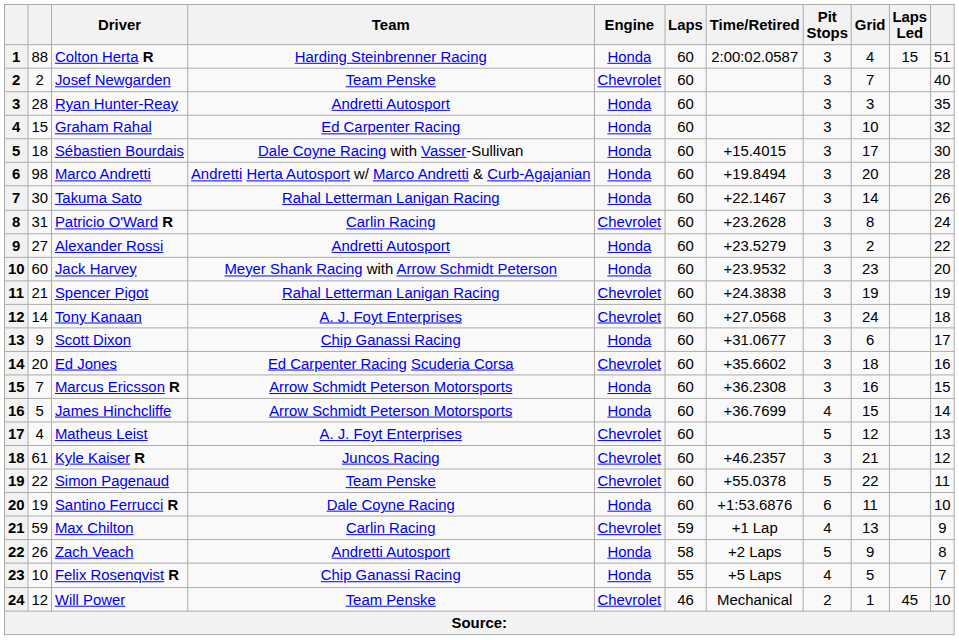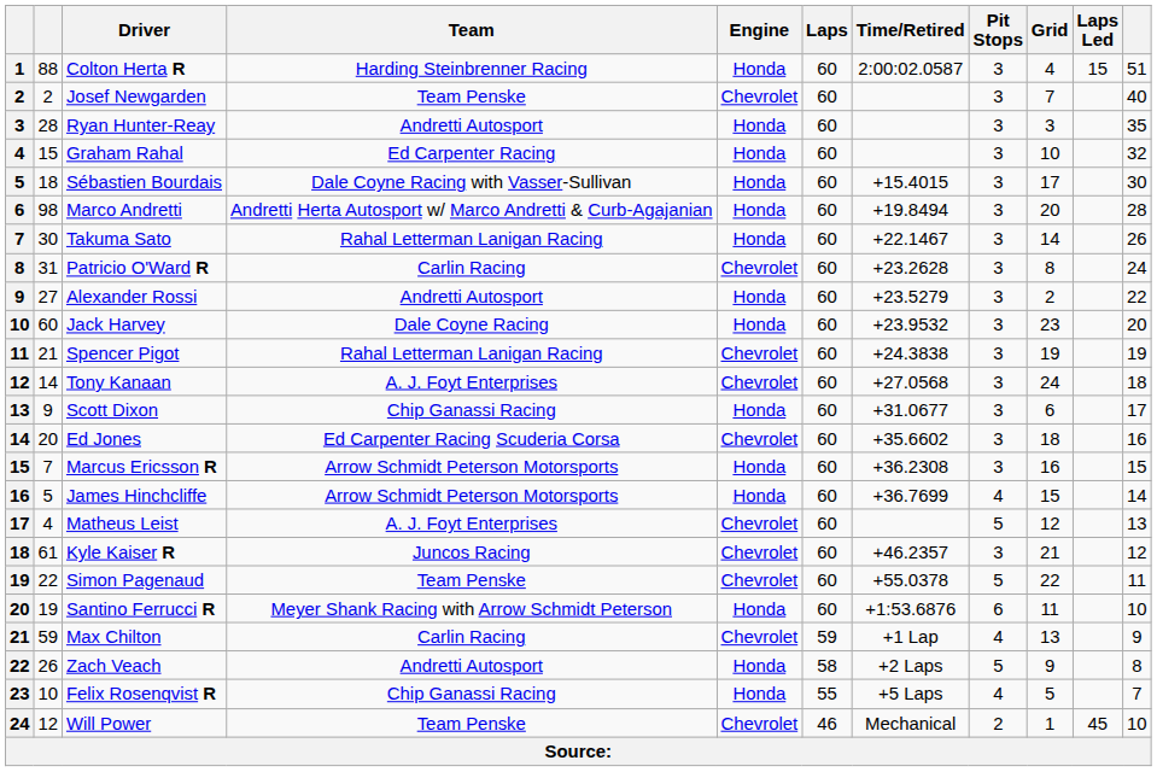 <table class="wikitable" style="text-align:center; font-size: 95%;">
 <tr>
 <th></th>
 <th></th>
 <th>Driver</th>
 <th>Team</th>
 <th>Engine</th>
 <th>Laps</th>
 <th>Time/Retired</th>
 <th>Pit<br>Stops</th>
 <th>Grid</th>
 <th>Laps<br>Led</th>
 <th></th>
 </tr>
 <tr>
 <th>1</th>
 <td>88</td>
 <td align="left"> <a href='#'>Colton Herta</a> <strong><span>R</span></strong></td>
 <td><a href='#'>Harding Steinbrenner Racing</a></td>
 <td><a href='#'>Honda</a></td>
 <td>60</td>
 <td>2:00:02.0587</td>
 <td>3</td>
 <td>4</td>
 <td>15</td>
 <td>51</td>
 </tr>
 <tr>
 <th>2</th>
 <td>2</td>
 <td align="left"> <a href='#'>Josef Newgarden</a></td>
 <td><a href='#'>Team Penske</a></td>
 <td><a href='#'>Chevrolet</a></td>
 <td>60</td>
 <td></td>
 <td>3</td>
 <td>7</td>
 <td></td>
 <td>40</td>
 </tr>
 <tr>
 <th>3</th>
 <td>28</td>
 <td align="left"> <a href='#'>Ryan Hunter-Reay</a></td>
 <td><a href='#'>Andretti Autosport</a></td>
 <td><a href='#'>Honda</a></td>
 <td>60</td>
 <td></td>
 <td>3</td>
 <td>3</td>
 <td></td>
 <td>35</td>
 </tr>
 <tr>
 <th>4</th>
 <td>15</td>
 <td align="left"> <a href='#'>Graham Rahal</a></td>
 <td><a href='#'>Ed Carpenter Racing</a></td>
 <td><a href='#'>Honda</a></td>
 <td>60</td>
 <td></td>
 <td>3</td>
 <td>10</td>
 <td></td>
 <td>32</td>
 </tr>
 <tr>
 <th>5</th>
 <td>18</td>
 <td align="left"> <a href='#'>Sébastien Bourdais</a></td>
 <td><a href='#'>Dale Coyne Racing</a> with <a href='#'>Vasser</a>-Sullivan</td>
 <td><a href='#'>Honda</a></td>
 <td>60</td>
 <td>+15.4015</td>
 <td>3</td>
 <td>17</td>
 <td></td>
 <td>30</td>
 </tr>
 <tr>
 <th>6</th>
 <td>98</td>
 <td align="left"> <a href='#'>Marco Andretti</a></td>
 <td><a href='#'>Andretti</a> <a href='#'>Herta Autosport</a> w/ <a href='#'>Marco Andretti</a> & <a href='#'>Curb-Agajanian</a></td>
 <td><a href='#'>Honda</a></td>
 <td>60</td>
 <td>+19.8494</td>
 <td>3</td>
 <td>20</td>
 <td></td>
 <td>28</td>
 </tr>
 <tr>
 <th>7</th>
 <td>30</td>
 <td align="left"> <a href='#'>Takuma Sato</a></td>
 <td><a href='#'>Rahal Letterman Lanigan Racing</a></td>
 <td><a href='#'>Honda</a></td>
 <td>60</td>
 <td>+22.1467</td>
 <td>3</td>
 <td>14</td>
 <td></td>
 <td>26</td>
 </tr>
 <tr>
 <th>8</th>
 <td>31</td>
 <td align="left"> <a href='#'>Patricio O'Ward</a> <strong><span>R</span></strong></td>
 <td><a href='#'>Carlin Racing</a></td>
 <td><a href='#'>Chevrolet</a></td>
 <td>60</td>
 <td>+23.2628</td>
 <td>3</td>
 <td>8</td>
 <td></td>
 <td>24</td>
 </tr>
 <tr>
 <th>9</th>
 <td>27</td>
 <td align="left"> <a href='#'>Alexander Rossi</a></td>
 <td><a href='#'>Andretti Autosport</a></td>
 <td><a href='#'>Honda</a></td>
 <td>60</td>
 <td>+23.5279</td>
 <td>3</td>
 <td>2</td>
 <td></td>
 <td>22</td>
 </tr>
 <tr>
 <th>10</th>
 <td>60</td>
 <td align="left"> <a href='#'>Jack Harvey</a></td>
-<td><a href='#'>Meyer Shank Racing</a> with <a href='#'>Arrow Schmidt Peterson</a></td>
+<td><a href='#'>Dale Coyne Racing</a></td>
 <td><a href='#'>Honda</a></td>
 <td>60</td>
 <td>+23.9532</td>
 <td>3</td>
 <td>23</td>
 <td></td>
 <td>20</td>
 </tr>
 <tr>
 <th>11</th>
 <td>21</td>
 <td align="left"> <a href='#'>Spencer Pigot</a></td>
 <td><a href='#'>Rahal Letterman Lanigan Racing</a></td>
 <td><a href='#'>Chevrolet</a></td>
 <td>60</td>
 <td>+24.3838</td>
 <td>3</td>
 <td>19</td>
 <td></td>
 <td>19</td>
 </tr>
 <tr>
 <th>12</th>
 <td>14</td>
 <td align="left"> <a href='#'>Tony Kanaan</a></td>
 <td><a href='#'>A. J. Foyt Enterprises</a></td>
 <td><a href='#'>Chevrolet</a></td>
 <td>60</td>
 <td>+27.0568</td>
 <td>3</td>
 <td>24</td>
 <td></td>
 <td>18</td>
 </tr>
 <tr>
 <th>13</th>
 <td>9</td>
 <td align="left"> <a href='#'>Scott Dixon</a></td>
 <td><a href='#'>Chip Ganassi Racing</a></td>
 <td><a href='#'>Honda</a></td>
 <td>60</td>
 <td>+31.0677</td>
 <td>3</td>
 <td>6</td>
 <td></td>
 <td>17</td>
 </tr>
 <tr>
 <th>14</th>
 <td>20</td>
 <td align="left"> <a href='#'>Ed Jones</a></td>
 <td><a href='#'>Ed Carpenter Racing</a> <a href='#'>Scuderia Corsa</a></td>
 <td><a href='#'>Chevrolet</a></td>
 <td>60</td>
 <td>+35.6602</td>
 <td>3</td>
 <td>18</td>
 <td></td>
 <td>16</td>
 </tr>
 <tr>
 <th>15</th>
 <td>7</td>
 <td align="left"> <a href='#'>Marcus Ericsson</a> <strong><span>R</span></strong></td>
 <td><a href='#'>Arrow Schmidt Peterson Motorsports</a></td>
 <td><a href='#'>Honda</a></td>
 <td>60</td>
 <td>+36.2308</td>
 <td>3</td>
 <td>16</td>
 <td></td>
 <td>15</td>
 </tr>
 <tr>
 <th>16</th>
 <td>5</td>
 <td align="left"> <a href='#'>James Hinchcliffe</a></td>
 <td><a href='#'>Arrow Schmidt Peterson Motorsports</a></td>
 <td><a href='#'>Honda</a></td>
 <td>60</td>
 <td>+36.7699</td>
 <td>4</td>
 <td>15</td>
 <td></td>
 <td>14</td>
 </tr>
 <tr>
 <th>17</th>
 <td>4</td>
 <td align="left"> <a href='#'>Matheus Leist</a></td>
 <td><a href='#'>A. J. Foyt Enterprises</a></td>
 <td><a href='#'>Chevrolet</a></td>
 <td>60</td>
 <td></td>
 <td>5</td>
 <td>12</td>
 <td></td>
 <td>13</td>
 </tr>
 <tr>
 <th>18</th>
 <td>61</td>
 <td align="left"> <a href='#'>Kyle Kaiser</a> <strong><span>R</span></strong></td>
 <td><a href='#'>Juncos Racing</a></td>
 <td><a href='#'>Chevrolet</a></td>
 <td>60</td>
 <td>+46.2357</td>
 <td>3</td>
 <td>21</td>
 <td></td>
 <td>12</td>
 </tr>
 <tr>
 <th>19</th>
 <td>22</td>
 <td align="left"> <a href='#'>Simon Pagenaud</a></td>
 <td><a href='#'>Team Penske</a></td>
 <td><a href='#'>Chevrolet</a></td>
 <td>60</td>
 <td>+55.0378</td>
 <td>5</td>
 <td>22</td>
 <td></td>
 <td>11</td>
 </tr>
 <tr>
 <th>20</th>
 <td>19</td>
 <td align="left"> <a href='#'>Santino Ferrucci</a> <strong><span>R</span></strong></td>
-<td><a href='#'>Dale Coyne Racing</a></td>
+<td><a href='#'>Meyer Shank Racing</a> with <a href='#'>Arrow Schmidt Peterson</a></td>
 <td><a href='#'>Honda</a></td>
 <td>60</td>
 <td>+1:53.6876</td>
 <td>6</td>
 <td>11</td>
 <td></td>
 <td>10</td>
 </tr>
 <tr>
 <th>21</th>
 <td>59</td>
 <td align="left"> <a href='#'>Max Chilton</a></td>
 <td><a href='#'>Carlin Racing</a></td>
 <td><a href='#'>Chevrolet</a></td>
 <td>59</td>
 <td>+1 Lap</td>
 <td>4</td>
 <td>13</td>
 <td></td>
 <td>9</td>
 </tr>
 <tr>
 <th>22</th>
 <td>26</td>
 <td align="left"> <a href='#'>Zach Veach</a></td>
 <td><a href='#'>Andretti Autosport</a></td>
 <td><a href='#'>Honda</a></td>
 <td>58</td>
 <td>+2 Laps</td>
 <td>5</td>
 <td>9</td>
 <td></td>
 <td>8</td>
 </tr>
 <tr>
 <th>23</th>
 <td>10</td>
 <td align="left"> <a href='#'>Felix Rosenqvist</a> <strong><span>R</span></strong></td>
 <td><a href='#'>Chip Ganassi Racing</a></td>
 <td><a href='#'>Honda</a></td>
 <td>55</td>
 <td>+5 Laps</td>
 <td>4</td>
 <td>5</td>
 <td></td>
 <td>7</td>
 </tr>
 <tr>
 <th>24</th>
 <td>12</td>
 <td align="left"> <a href='#'>Will Power</a></td>
 <td><a href='#'>Team Penske</a></td>
 <td><a href='#'>Chevrolet</a></td>
 <td>46</td>
 <td>Mechanical</td>
 <td>2</td>
 <td>1</td>
 <td>45</td>
 <td>10</td>
 </tr>
 <tr>
 <th colspan="11">Source:</th>
 </tr>
 </table>
